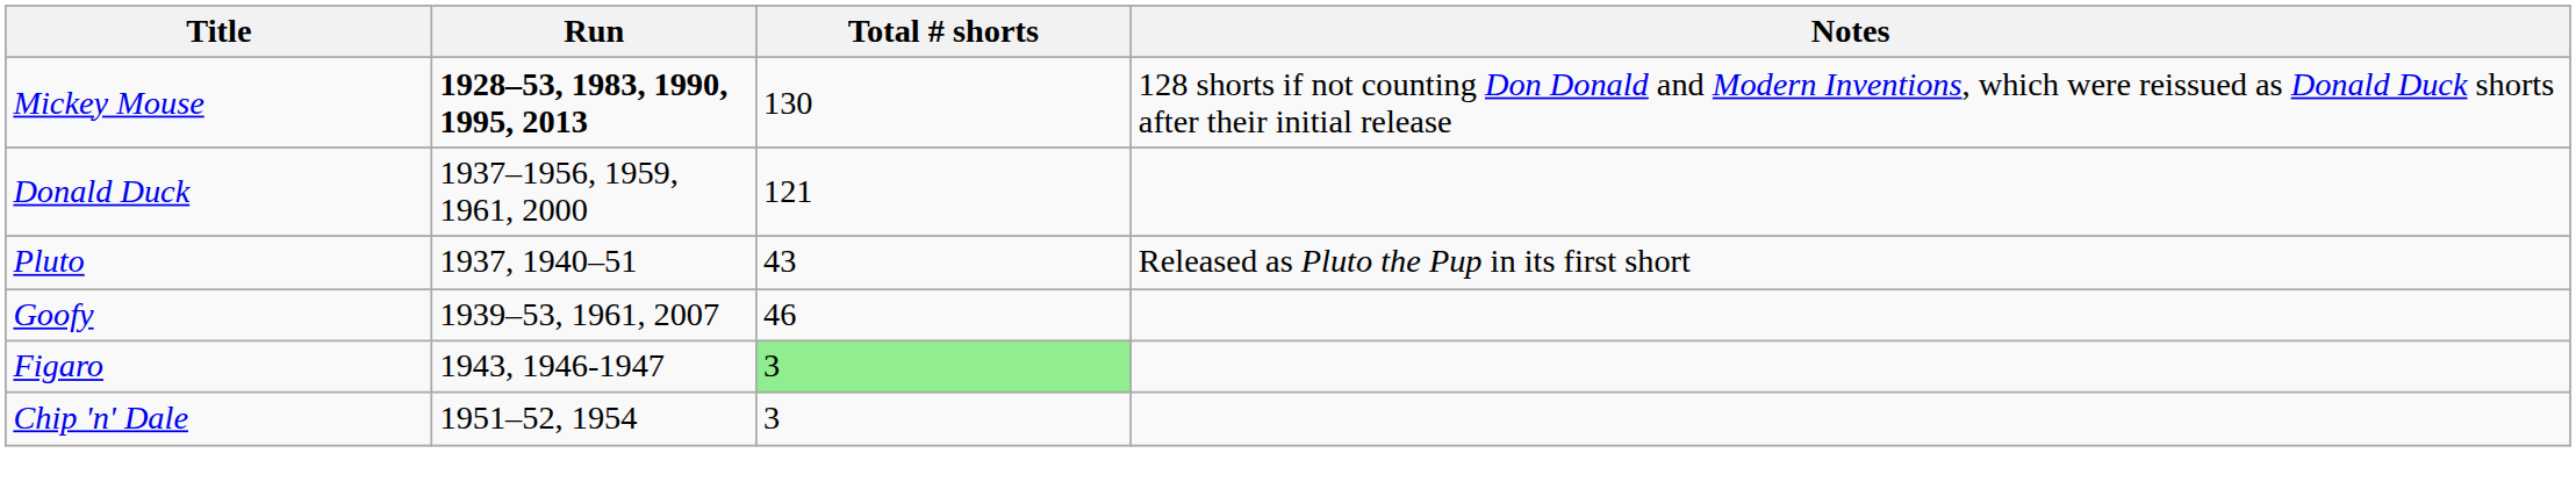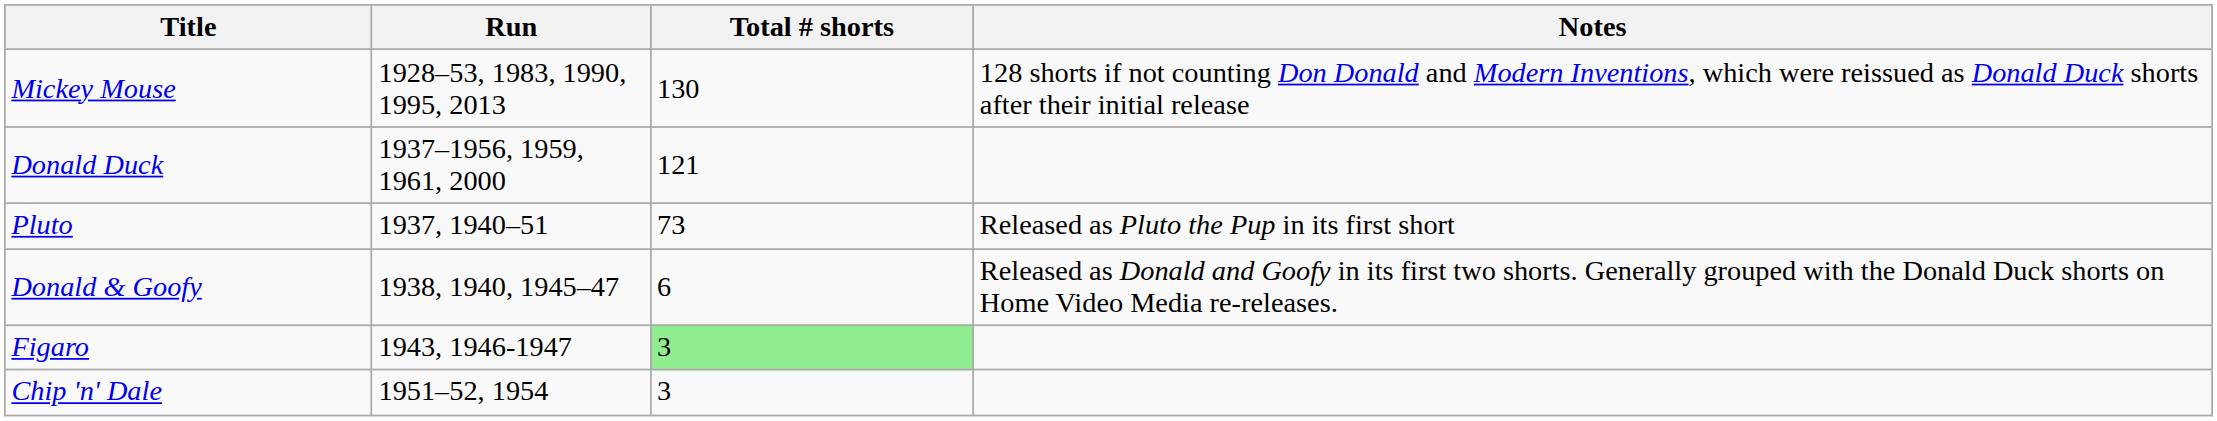 <table class="wikitable">
 <tr>
 <th style="width:200px;">Title</th>
 <th style="width:150px;">Run</th>
 <th style="width:175px;">Total # shorts</th>
 <th>Notes</th>
 </tr>
 <tr>
 <td><em><a href='#'>Mickey Mouse</a></em></td>
-<td><strong>1928–53, 1983, 1990, 1995, 2013</strong></td>
+<td>1928–53, 1983, 1990, 1995, 2013</td>
 <td>130</td>
 <td>128 shorts if not counting <em><a href='#'>Don Donald</a></em> and <em><a href='#'>Modern Inventions</a></em>, which were reissued as <em><a href='#'>Donald Duck</a></em> shorts after their initial release</td>
 </tr>
 <tr>
 <td><em><a href='#'>Donald Duck</a></em></td>
 <td>1937–1956, 1959, 1961, 2000</td>
 <td>121</td>
 <td></td>
 </tr>
 <tr>
 <td><em><a href='#'>Pluto</a></em></td>
 <td>1937, 1940–51</td>
-<td>43</td>
+<td>73</td>
 <td>Released as <em>Pluto the Pup</em> in its first short</td>
 </tr>
 <tr>
-<td><em><a href='#'>Goofy</a></em></td>
-<td>1939–53, 1961, 2007</td>
-<td>46</td>
-<td></td>
+<td><em><a href='#'>Donald & Goofy</a></em></td>
+<td>1938, 1940, 1945–47</td>
+<td>6</td>
+<td>Released as <em>Donald and Goofy</em> in its first two shorts. Generally grouped with the Donald Duck shorts on Home Video Media re-releases.</td>
 </tr>
 <tr>
 <td><em><a href='#'>Figaro</a></em></td>
 <td>1943, 1946-1947</td>
 <td style="background: lightgreen;">3</td>
 <td></td>
 </tr>
 <tr>
 <td><em><a href='#'>Chip 'n' Dale</a></em></td>
 <td>1951–52, 1954</td>
 <td>3</td>
 <td></td>
 </tr>
 </table>
